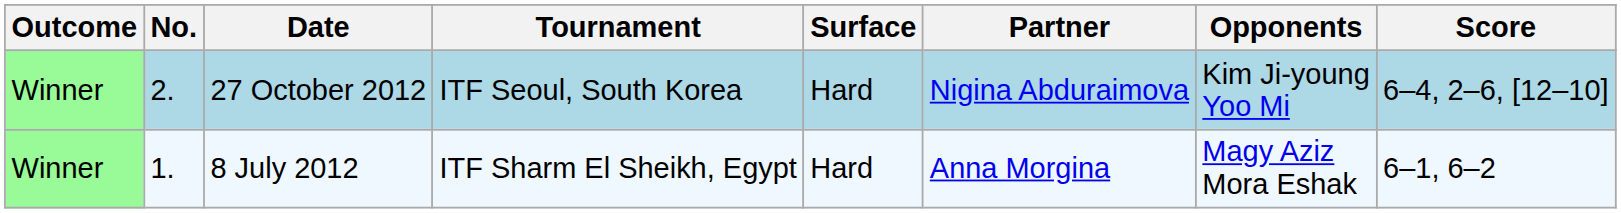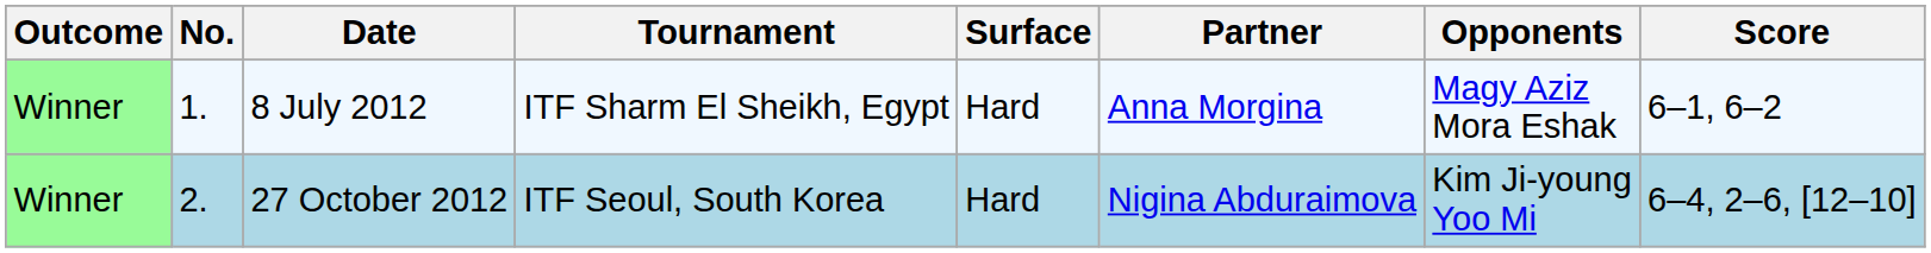 <table class="sortable wikitable">
 <tr>
 <th>Outcome</th>
 <th>No.</th>
 <th>Date</th>
 <th>Tournament</th>
 <th>Surface</th>
 <th>Partner</th>
 <th>Opponents</th>
 <th class="unsortable">Score</th>
 </tr>
+<tr style="background:#f0f8ff;">
+<td style="background:#98fb98;">Winner</td>
+<td>1.</td>
+<td>8 July 2012</td>
+<td>ITF Sharm El Sheikh, Egypt</td>
+<td>Hard</td>
+<td> <a href='#'>Anna Morgina</a></td>
+<td> <a href='#'>Magy Aziz</a> <br>  Mora Eshak</td>
+<td>6–1, 6–2</td>
+</tr>
 <tr style="background:lightblue;">
 <td style="background:#98fb98;">Winner</td>
 <td>2.</td>
 <td>27 October 2012</td>
 <td>ITF Seoul, South Korea</td>
 <td>Hard</td>
 <td> <a href='#'>Nigina Abduraimova</a></td>
 <td> Kim Ji-young <br>  <a href='#'>Yoo Mi</a></td>
 <td>6–4, 2–6, [12–10]</td>
 </tr>
-<tr style="background:#f0f8ff;">
-<td style="background:#98fb98;">Winner</td>
-<td>1.</td>
-<td>8 July 2012</td>
-<td>ITF Sharm El Sheikh, Egypt</td>
-<td>Hard</td>
-<td> <a href='#'>Anna Morgina</a></td>
-<td> <a href='#'>Magy Aziz</a> <br>  Mora Eshak</td>
-<td>6–1, 6–2</td>
-</tr>
 </table>
